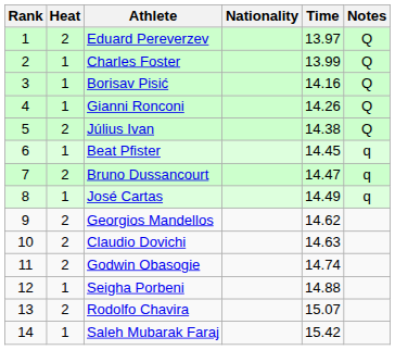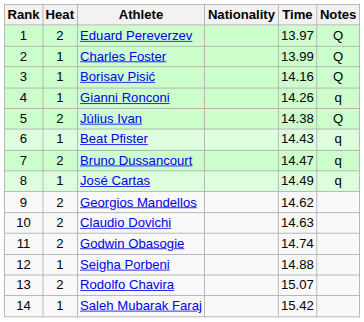 <table class="wikitable sortable" style="text-align:center">
 <tr>
 <th>Rank</th>
 <th>Heat</th>
 <th>Athlete</th>
 <th>Nationality</th>
 <th>Time</th>
 <th>Notes</th>
 </tr>
 <tr bgcolor=ccffcc>
 <td>1</td>
 <td>2</td>
 <td align=left><a href='#'>Eduard Pereverzev</a></td>
 <td align=left></td>
 <td>13.97</td>
 <td>Q</td>
 </tr>
 <tr bgcolor=ccffcc>
 <td>2</td>
 <td>1</td>
 <td align=left><a href='#'>Charles Foster</a></td>
 <td align=left></td>
 <td>13.99</td>
 <td>Q</td>
 </tr>
 <tr bgcolor=ccffcc>
 <td>3</td>
 <td>1</td>
 <td align=left><a href='#'>Borisav Pisić</a></td>
 <td align=left></td>
 <td>14.16</td>
 <td>Q</td>
 </tr>
 <tr bgcolor=ccffcc>
 <td>4</td>
 <td>1</td>
 <td align=left><a href='#'>Gianni Ronconi</a></td>
 <td align=left></td>
 <td>14.26</td>
-<td>Q</td>
+<td>q</td>
 </tr>
 <tr bgcolor=ccffcc>
 <td>5</td>
 <td>2</td>
 <td align=left><a href='#'>Július Ivan</a></td>
 <td align=left></td>
 <td>14.38</td>
 <td>Q</td>
 </tr>
 <tr bgcolor=ddffdd>
 <td>6</td>
 <td>1</td>
 <td align=left><a href='#'>Beat Pfister</a></td>
 <td align=left></td>
-<td>14.45</td>
+<td>14.43</td>
 <td>q</td>
 </tr>
 <tr bgcolor=ccffcc>
 <td>7</td>
 <td>2</td>
 <td align=left><a href='#'>Bruno Dussancourt</a></td>
 <td align=left></td>
 <td>14.47</td>
 <td>q</td>
 </tr>
 <tr bgcolor=ddffdd>
 <td>8</td>
 <td>1</td>
 <td align=left><a href='#'>José Cartas</a></td>
 <td align=left></td>
 <td>14.49</td>
 <td>q</td>
 </tr>
 <tr>
 <td>9</td>
 <td>2</td>
 <td align=left><a href='#'>Georgios Mandellos</a></td>
 <td align=left></td>
 <td>14.62</td>
 <td></td>
 </tr>
 <tr>
 <td>10</td>
 <td>2</td>
 <td align=left><a href='#'>Claudio Dovichi</a></td>
 <td align=left></td>
 <td>14.63</td>
 <td></td>
 </tr>
 <tr>
 <td>11</td>
 <td>2</td>
 <td align=left><a href='#'>Godwin Obasogie</a></td>
 <td align=left></td>
 <td>14.74</td>
 <td></td>
 </tr>
 <tr>
 <td>12</td>
 <td>1</td>
 <td align=left><a href='#'>Seigha Porbeni</a></td>
 <td align=left></td>
 <td>14.88</td>
 <td></td>
 </tr>
 <tr>
 <td>13</td>
 <td>2</td>
 <td align=left><a href='#'>Rodolfo Chavira</a></td>
 <td align=left></td>
 <td>15.07</td>
 <td></td>
 </tr>
 <tr>
 <td>14</td>
 <td>1</td>
 <td align=left><a href='#'>Saleh Mubarak Faraj</a></td>
 <td align=left></td>
 <td>15.42</td>
 <td></td>
 </tr>
 </table>
